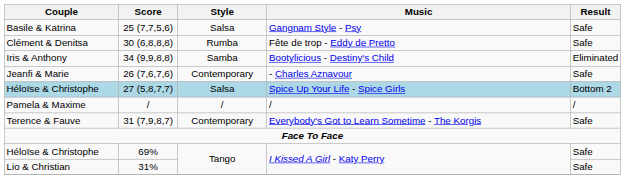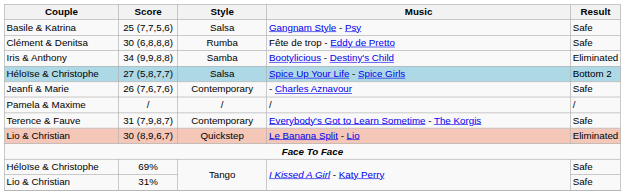 <table class="wikitable" style="width:80%;">
 <tr>
 <th style="width:20%;">Couple</th>
 <th style="width:10%;">Score</th>
 <th style="width:15%;">Style</th>
 <th style="width:60%;">Music</th>
 <th style="width:60%;">Result</th>
 </tr>
 <tr>
 <td>Basile & Katrina</td>
 <td style="text-align:center;">25 (7,7,5,6)</td>
 <td style="text-align:center;">Salsa</td>
 <td><a href='#'>Gangnam Style</a> - <a href='#'>Psy</a></td>
 <td>Safe</td>
 </tr>
 <tr>
 <td>Clément & Denitsa</td>
 <td style="text-align:center;">30 (6,8,8,8)</td>
 <td style="text-align:center;">Rumba</td>
 <td>Fête de trop - <a href='#'>Eddy de Pretto</a></td>
 <td>Safe</td>
 </tr>
 <tr>
 <td>Iris & Anthony</td>
 <td style="text-align:center;">34 (9,9,8,8)</td>
 <td style="text-align:center;">Samba</td>
 <td><a href='#'>Bootylicious</a> - <a href='#'>Destiny's Child</a></td>
 <td>Eliminated</td>
 </tr>
+<tr style="background-color:lightblue;">
+<td>Héloïse & Christophe</td>
+<td style="text-align:center;">27 (5,8,7,7)</td>
+<td style="text-align:center;">Salsa</td>
+<td><a href='#'>Spice Up Your Life</a> - <a href='#'>Spice Girls</a></td>
+<td>Bottom 2</td>
+</tr>
 <tr>
 <td>Jeanfi & Marie</td>
 <td style="text-align:center;">26 (7,6,7,6)</td>
 <td style="text-align:center;">Contemporary</td>
 <td> - <a href='#'>Charles Aznavour</a></td>
 <td>Safe</td>
-</tr>
-<tr style="background-color:lightblue;">
-<td>Héloïse & Christophe</td>
-<td style="text-align:center;">27 (5,8,7,7)</td>
-<td style="text-align:center;">Salsa</td>
-<td><a href='#'>Spice Up Your Life</a> - <a href='#'>Spice Girls</a></td>
-<td>Bottom 2</td>
 </tr>
 <tr>
 <td>Pamela & Maxime</td>
 <td style="text-align:center;">/</td>
 <td style="text-align:center;">/</td>
 <td>/</td>
 <td>/</td>
 </tr>
 <tr>
 <td>Terence & Fauve</td>
 <td style="text-align:center;">31 (7,9,8,7)</td>
 <td style="text-align:center;">Contemporary</td>
 <td><a href='#'>Everybody's Got to Learn Sometime</a> - <a href='#'>The Korgis</a></td>
 <td>Safe</td>
+</tr>
+<tr style="background-color:#f4c7b8;">
+<td>Lio & Christian</td>
+<td style="text-align:center;">30 (8,9,6,7)</td>
+<td style="text-align:center;">Quickstep</td>
+<td><a href='#'>Le Banana Split</a> - <a href='#'>Lio</a></td>
+<td>Eliminated</td>
 </tr>
 <tr>
 <td colspan=5 style="text-align:center;"><strong><em>Face To Face</em></strong></td>
 </tr>
 <tr>
 <td>Héloïse & Christophe</td>
 <td style="text-align:center;">69%</td>
 <td rowspan="2" style="text-align:center;">Tango</td>
 <td rowspan="2"><em><a href='#'>I Kissed A Girl</a></em> - <a href='#'>Katy Perry</a></td>
 <td>Safe</td>
 </tr>
 <tr>
 <td>Lio & Christian</td>
 <td style="text-align:center;">31%</td>
 <td>Safe</td>
 </tr>
 <tr>
 </tr>
 </table>
